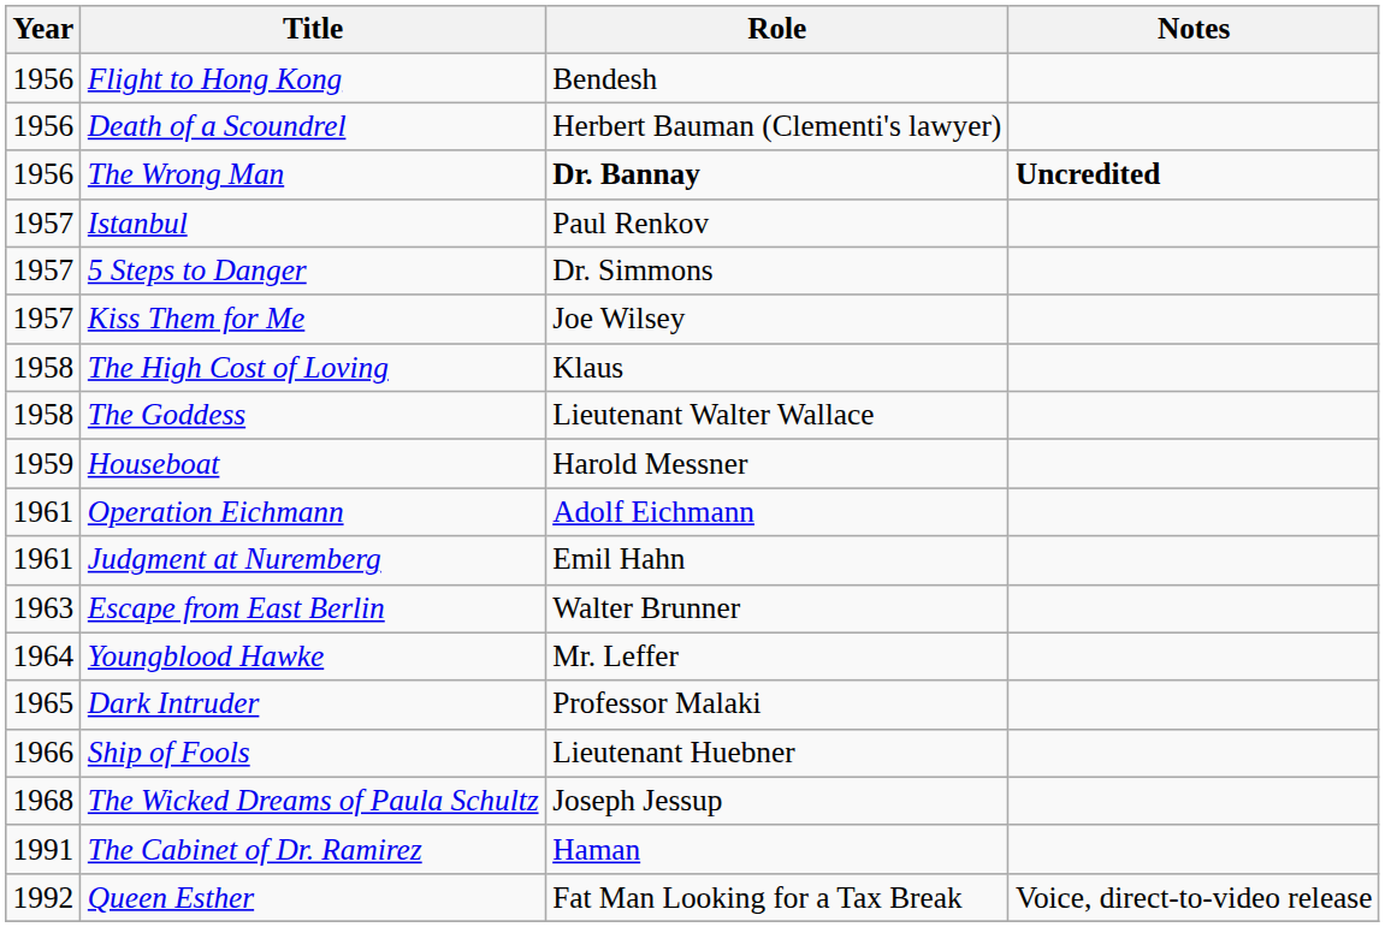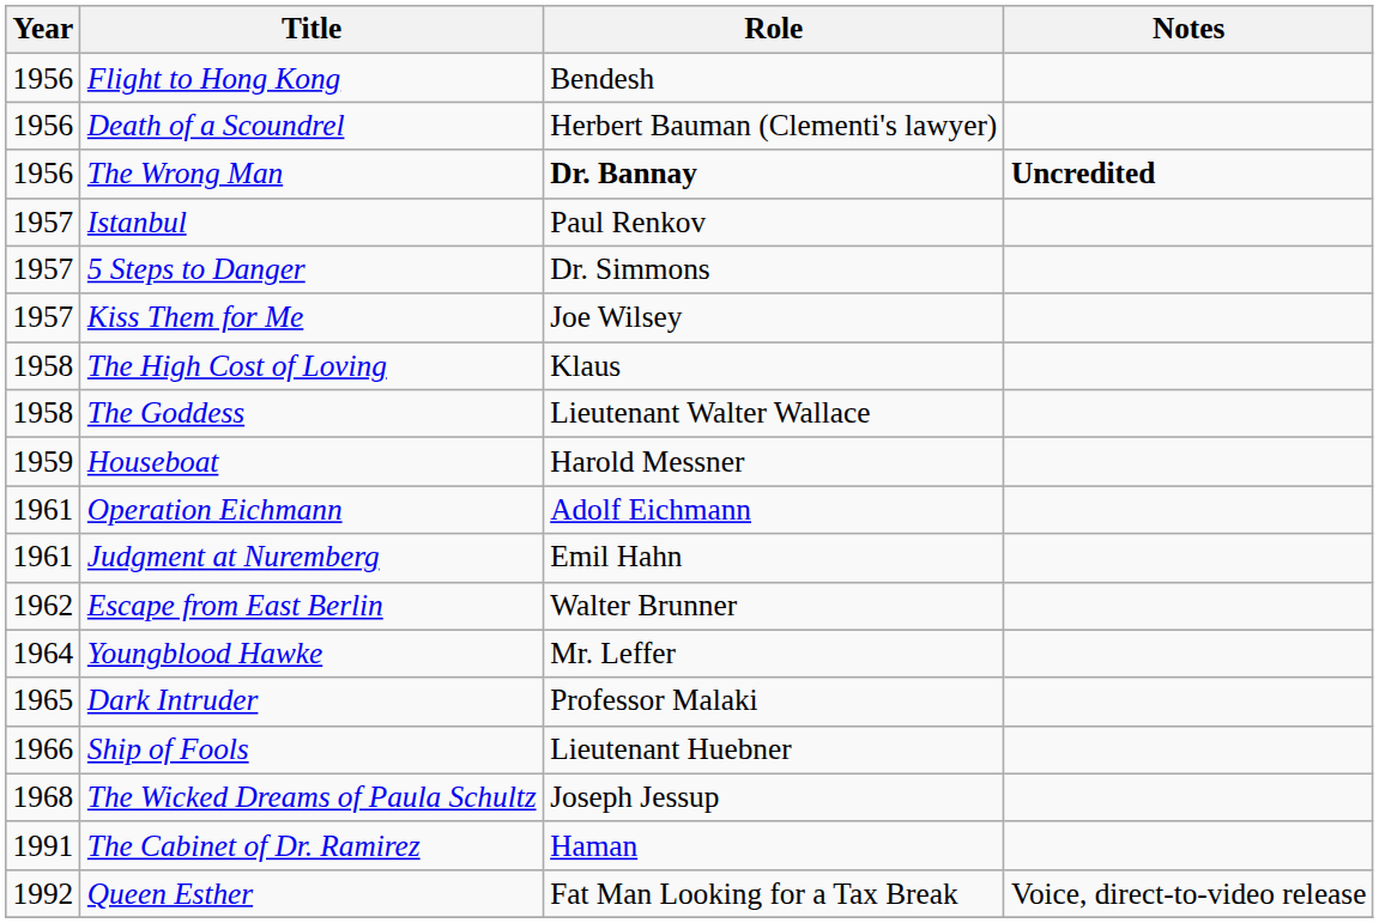 <table class="wikitable sortable">
 <tr>
 <th>Year</th>
 <th>Title</th>
 <th>Role</th>
 <th class="unsortable">Notes</th>
 </tr>
 <tr>
 <td>1956</td>
 <td><em><a href='#'>Flight to Hong Kong</a></em></td>
 <td>Bendesh</td>
 <td></td>
 </tr>
 <tr>
 <td>1956</td>
 <td><em><a href='#'>Death of a Scoundrel</a></em></td>
 <td>Herbert Bauman (Clementi's lawyer)</td>
 <td></td>
 </tr>
 <tr>
 <td>1956</td>
 <td><em><a href='#'>The Wrong Man</a></em></td>
 <td><strong>Dr. Bannay</strong></td>
 <td><strong>Uncredited</strong></td>
 </tr>
 <tr>
 <td>1957</td>
 <td><em><a href='#'>Istanbul</a></em></td>
 <td>Paul Renkov</td>
 <td></td>
 </tr>
 <tr>
 <td>1957</td>
 <td><em><a href='#'>5 Steps to Danger</a></em></td>
 <td>Dr. Simmons</td>
 <td></td>
 </tr>
 <tr>
 <td>1957</td>
 <td><em><a href='#'>Kiss Them for Me</a></em></td>
 <td>Joe Wilsey</td>
 <td></td>
 </tr>
 <tr>
 <td>1958</td>
 <td><em><a href='#'>The High Cost of Loving</a></em></td>
 <td>Klaus</td>
 <td></td>
 </tr>
 <tr>
 <td>1958</td>
 <td><em><a href='#'>The Goddess</a></em></td>
 <td>Lieutenant Walter Wallace</td>
 <td></td>
 </tr>
 <tr>
 <td>1959</td>
 <td><em><a href='#'>Houseboat</a></em></td>
 <td>Harold Messner</td>
 <td></td>
 </tr>
 <tr>
 <td>1961</td>
 <td><em><a href='#'>Operation Eichmann</a></em></td>
 <td><a href='#'>Adolf Eichmann</a></td>
 <td></td>
 </tr>
 <tr>
 <td>1961</td>
 <td><em><a href='#'>Judgment at Nuremberg</a></em></td>
 <td>Emil Hahn</td>
 <td></td>
 </tr>
 <tr>
-<td>1963</td>
+<td>1962</td>
 <td><em><a href='#'>Escape from East Berlin</a></em></td>
 <td>Walter Brunner</td>
 <td></td>
 </tr>
 <tr>
 <td>1964</td>
 <td><em><a href='#'>Youngblood Hawke</a></em></td>
 <td>Mr. Leffer</td>
 <td></td>
 </tr>
 <tr>
 <td>1965</td>
 <td><em><a href='#'>Dark Intruder</a></em></td>
 <td>Professor Malaki</td>
 <td></td>
 </tr>
 <tr>
 <td>1966</td>
 <td><em><a href='#'>Ship of Fools</a></em></td>
 <td>Lieutenant Huebner</td>
 <td></td>
 </tr>
 <tr>
 <td>1968</td>
 <td><em><a href='#'>The Wicked Dreams of Paula Schultz</a></em></td>
 <td>Joseph Jessup</td>
 <td></td>
 </tr>
 <tr>
 <td>1991</td>
 <td><em><a href='#'>The Cabinet of Dr. Ramirez</a></em></td>
 <td><a href='#'>Haman</a></td>
 <td></td>
 </tr>
 <tr>
 <td>1992</td>
 <td><em><a href='#'>Queen Esther</a></em></td>
 <td>Fat Man Looking for a Tax Break</td>
 <td>Voice, direct-to-video release</td>
 </tr>
 <tr>
 </tr>
 </table>
